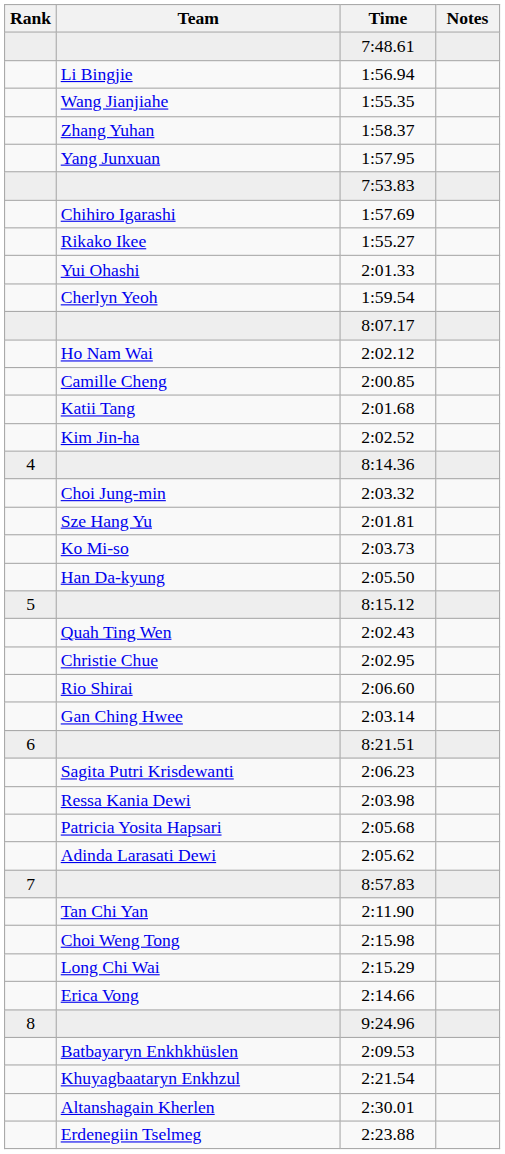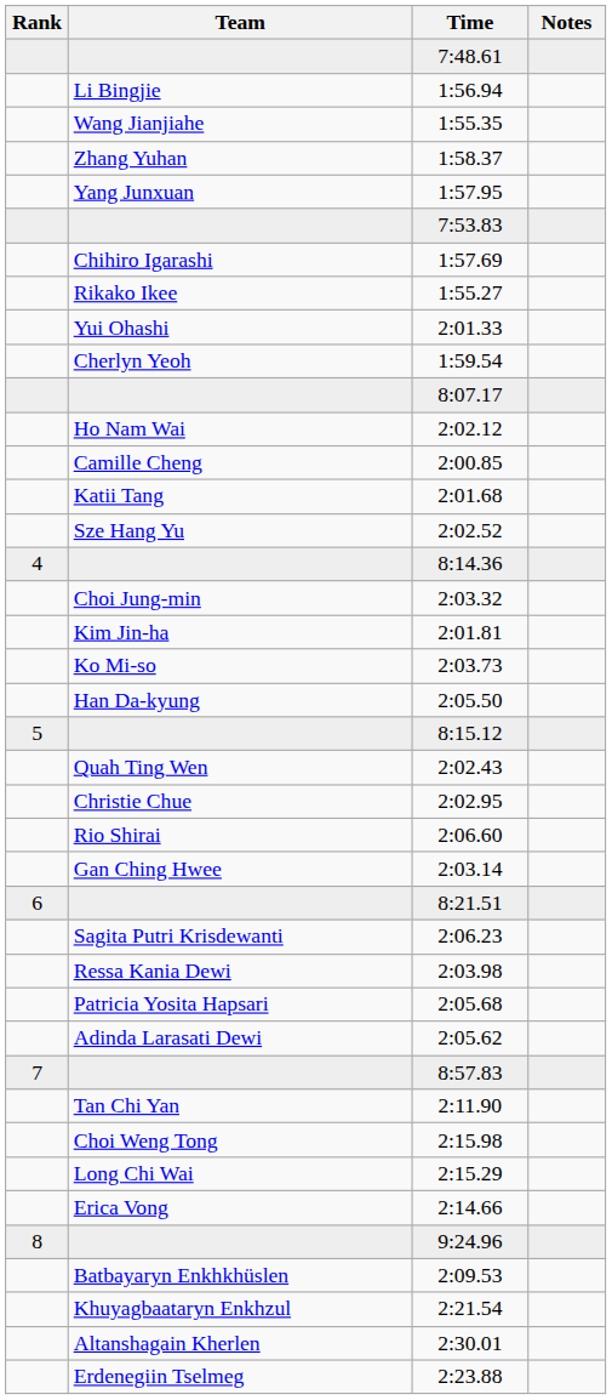 <table class="wikitable" style="text-align:center">
 <tr>
 <th width=40>Rank</th>
 <th width=250>Team</th>
 <th width=80>Time</th>
 <th width=50>Notes</th>
 </tr>
 <tr bgcolor=eeeeee>
 <td></td>
 <td align=left></td>
 <td>7:48.61</td>
 <td></td>
 </tr>
 <tr>
 <td></td>
 <td align=left><a href='#'>Li Bingjie</a></td>
 <td>1:56.94</td>
 <td></td>
 </tr>
 <tr>
 <td></td>
 <td align=left><a href='#'>Wang Jianjiahe</a></td>
 <td>1:55.35</td>
 <td></td>
 </tr>
 <tr>
 <td></td>
 <td align=left><a href='#'>Zhang Yuhan</a></td>
 <td>1:58.37</td>
 <td></td>
 </tr>
 <tr>
 <td></td>
 <td align=left><a href='#'>Yang Junxuan</a></td>
 <td>1:57.95</td>
 <td></td>
 </tr>
 <tr bgcolor=eeeeee>
 <td></td>
 <td align=left></td>
 <td>7:53.83</td>
 <td></td>
 </tr>
 <tr>
 <td></td>
 <td align=left><a href='#'>Chihiro Igarashi</a></td>
 <td>1:57.69</td>
 <td></td>
 </tr>
 <tr>
 <td></td>
 <td align=left><a href='#'>Rikako Ikee</a></td>
 <td>1:55.27</td>
 <td></td>
 </tr>
 <tr>
 <td></td>
 <td align=left><a href='#'>Yui Ohashi</a></td>
 <td>2:01.33</td>
 <td></td>
 </tr>
 <tr>
 <td></td>
 <td align=left><a href='#'>Cherlyn Yeoh</a></td>
 <td>1:59.54</td>
 <td></td>
 </tr>
 <tr bgcolor=eeeeee>
 <td></td>
 <td align=left></td>
 <td>8:07.17</td>
 <td></td>
 </tr>
 <tr>
 <td></td>
 <td align=left><a href='#'>Ho Nam Wai</a></td>
 <td>2:02.12</td>
 <td></td>
 </tr>
 <tr>
 <td></td>
 <td align=left><a href='#'>Camille Cheng</a></td>
 <td>2:00.85</td>
 <td></td>
 </tr>
 <tr>
 <td></td>
 <td align=left><a href='#'>Katii Tang</a></td>
 <td>2:01.68</td>
 <td></td>
 </tr>
 <tr>
 <td></td>
-<td align=left><a href='#'>Kim Jin-ha</a></td>
+<td align=left><a href='#'>Sze Hang Yu</a></td>
 <td>2:02.52</td>
 <td></td>
 </tr>
 <tr bgcolor=eeeeee>
 <td>4</td>
 <td align=left></td>
 <td>8:14.36</td>
 <td></td>
 </tr>
 <tr>
 <td></td>
 <td align=left><a href='#'>Choi Jung-min</a></td>
 <td>2:03.32</td>
 <td></td>
 </tr>
 <tr>
 <td></td>
-<td align=left><a href='#'>Sze Hang Yu</a></td>
+<td align=left><a href='#'>Kim Jin-ha</a></td>
 <td>2:01.81</td>
 <td></td>
 </tr>
 <tr>
 <td></td>
 <td align=left><a href='#'>Ko Mi-so</a></td>
 <td>2:03.73</td>
 <td></td>
 </tr>
 <tr>
 <td></td>
 <td align=left><a href='#'>Han Da-kyung</a></td>
 <td>2:05.50</td>
 <td></td>
 </tr>
 <tr bgcolor=eeeeee>
 <td>5</td>
 <td align=left></td>
 <td>8:15.12</td>
 <td></td>
 </tr>
 <tr>
 <td></td>
 <td align=left><a href='#'>Quah Ting Wen</a></td>
 <td>2:02.43</td>
 <td></td>
 </tr>
 <tr>
 <td></td>
 <td align=left><a href='#'>Christie Chue</a></td>
 <td>2:02.95</td>
 <td></td>
 </tr>
 <tr>
 <td></td>
 <td align=left><a href='#'>Rio Shirai</a></td>
 <td>2:06.60</td>
 <td></td>
 </tr>
 <tr>
 <td></td>
 <td align=left><a href='#'>Gan Ching Hwee</a></td>
 <td>2:03.14</td>
 <td></td>
 </tr>
 <tr bgcolor=eeeeee>
 <td>6</td>
 <td align=left></td>
 <td>8:21.51</td>
 <td></td>
 </tr>
 <tr>
 <td></td>
 <td align=left><a href='#'>Sagita Putri Krisdewanti</a></td>
 <td>2:06.23</td>
 <td></td>
 </tr>
 <tr>
 <td></td>
 <td align=left><a href='#'>Ressa Kania Dewi</a></td>
 <td>2:03.98</td>
 <td></td>
 </tr>
 <tr>
 <td></td>
 <td align=left><a href='#'>Patricia Yosita Hapsari</a></td>
 <td>2:05.68</td>
 <td></td>
 </tr>
 <tr>
 <td></td>
 <td align=left><a href='#'>Adinda Larasati Dewi</a></td>
 <td>2:05.62</td>
 <td></td>
 </tr>
 <tr bgcolor=eeeeee>
 <td>7</td>
 <td align=left></td>
 <td>8:57.83</td>
 <td></td>
 </tr>
 <tr>
 <td></td>
 <td align=left><a href='#'>Tan Chi Yan</a></td>
 <td>2:11.90</td>
 <td></td>
 </tr>
 <tr>
 <td></td>
 <td align=left><a href='#'>Choi Weng Tong</a></td>
 <td>2:15.98</td>
 <td></td>
 </tr>
 <tr>
 <td></td>
 <td align=left><a href='#'>Long Chi Wai</a></td>
 <td>2:15.29</td>
 <td></td>
 </tr>
 <tr>
 <td></td>
 <td align=left><a href='#'>Erica Vong</a></td>
 <td>2:14.66</td>
 <td></td>
 </tr>
 <tr bgcolor=eeeeee>
 <td>8</td>
 <td align=left></td>
 <td>9:24.96</td>
 <td></td>
 </tr>
 <tr>
 <td></td>
 <td align=left><a href='#'>Batbayaryn Enkhkhüslen</a></td>
 <td>2:09.53</td>
 <td></td>
 </tr>
 <tr>
 <td></td>
 <td align=left><a href='#'>Khuyagbaataryn Enkhzul</a></td>
 <td>2:21.54</td>
 <td></td>
 </tr>
 <tr>
 <td></td>
 <td align=left><a href='#'>Altanshagain Kherlen</a></td>
 <td>2:30.01</td>
 <td></td>
 </tr>
 <tr>
 <td></td>
 <td align=left><a href='#'>Erdenegiin Tselmeg</a></td>
 <td>2:23.88</td>
 <td></td>
 </tr>
 </table>
